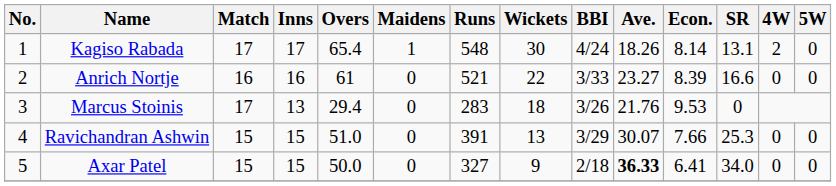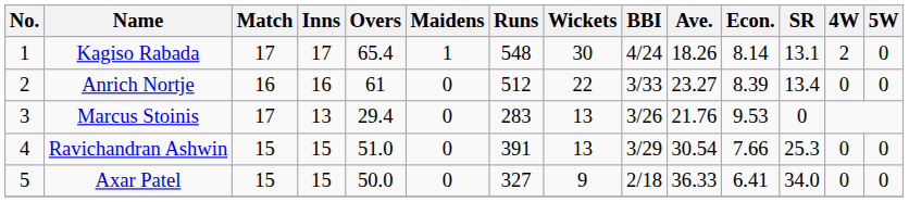 <table class="wikitable sortable" style="text-align: center;">
 <tr>
 <th>No.</th>
 <th>Name</th>
 <th>Match</th>
 <th>Inns</th>
 <th>Overs</th>
 <th>Maidens</th>
 <th>Runs</th>
 <th>Wickets</th>
 <th>BBI</th>
 <th>Ave.</th>
 <th>Econ.</th>
 <th>SR</th>
 <th>4W</th>
 <th>5W</th>
 </tr>
 <tr>
 <td>1</td>
 <td><a href='#'>Kagiso Rabada</a></td>
 <td>17</td>
 <td>17</td>
 <td>65.4</td>
 <td>1</td>
 <td>548</td>
 <td>30</td>
 <td>4/24</td>
 <td>18.26</td>
 <td>8.14</td>
 <td>13.1</td>
 <td>2</td>
 <td>0</td>
 </tr>
 <tr>
 <td>2</td>
 <td><a href='#'>Anrich Nortje</a></td>
 <td>16</td>
 <td>16</td>
 <td>61</td>
 <td>0</td>
-<td>521</td>
+<td>512</td>
 <td>22</td>
 <td>3/33</td>
 <td>23.27</td>
 <td>8.39</td>
-<td>16.6</td>
+<td>13.4</td>
 <td>0</td>
 <td>0</td>
 </tr>
 <tr>
 <td>3</td>
 <td><a href='#'>Marcus Stoinis</a></td>
 <td>17</td>
 <td>13</td>
 <td>29.4</td>
 <td>0</td>
 <td>283</td>
-<td>18</td>
+<td>13</td>
 <td>3/26</td>
 <td>21.76</td>
 <td>9.53</td>
 <td>0</td>
 </tr>
 <tr>
 <td>4</td>
 <td><a href='#'>Ravichandran Ashwin</a></td>
 <td>15</td>
 <td>15</td>
 <td>51.0</td>
 <td>0</td>
 <td>391</td>
 <td>13</td>
 <td>3/29</td>
-<td>30.07</td>
+<td>30.54</td>
 <td>7.66</td>
 <td>25.3</td>
 <td>0</td>
 <td>0</td>
 </tr>
 <tr>
 <td>5</td>
 <td><a href='#'>Axar Patel</a></td>
 <td>15</td>
 <td>15</td>
 <td>50.0</td>
 <td>0</td>
 <td>327</td>
 <td>9</td>
 <td>2/18</td>
-<td><strong>36.33</strong></td>
+<td>36.33</td>
 <td>6.41</td>
 <td>34.0</td>
 <td>0</td>
 <td>0</td>
 </tr>
 <tr>
 </tr>
 </table>
